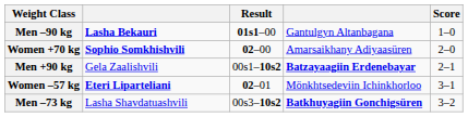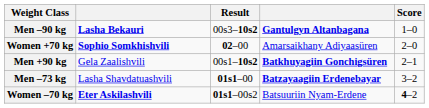 <table class="wikitable">
 <tr>
 <th>Weight Class</th>
 <th style="width: 200px;"></th>
 <th>Result</th>
 <th style="width: 200px;"></th>
 <th>Score</th>
 </tr>
 <tr>
 <th>Men –90 kg</th>
 <td><strong><a href='#'>Lasha Bekauri</a></strong></td>
-<td align=center><strong>01s1</strong>–00</td>
-<td><a href='#'>Gantulgyn Altanbagana</a></td>
+<td align=center>00s3–<strong>10s2</strong></td>
+<td><strong><a href='#'>Gantulgyn Altanbagana</a></strong></td>
 <td align=center>1–0</td>
 </tr>
 <tr>
 <th>Women +70 kg</th>
 <td><strong><a href='#'>Sophio Somkhishvili</a></strong></td>
 <td align=center><strong>02</strong>–00</td>
 <td><a href='#'>Amarsaikhany Adiyaasüren</a></td>
 <td align=center>2–0</td>
 </tr>
 <tr>
 <th>Men +90 kg</th>
 <td><a href='#'>Gela Zaalishvili</a></td>
 <td align=center>00s1–<strong>10s2</strong></td>
-<td><strong><a href='#'>Batzayaagiin Erdenebayar</a></strong></td>
+<td><strong><a href='#'>Batkhuyagiin Gonchigsüren</a></strong></td>
 <td align=center>2–1</td>
-</tr>
-<tr>
-<th>Women –57 kg</th>
-<td><strong><a href='#'>Eteri Liparteliani</a></strong></td>
-<td align=center><strong>02</strong>–01</td>
-<td><a href='#'>Mönkhtsedeviin Ichinkhorloo</a></td>
-<td align=center>3–1</td>
 </tr>
 <tr>
 <th>Men –73 kg</th>
 <td><a href='#'>Lasha Shavdatuashvili</a></td>
-<td align=center>00s3–<strong>10s2</strong></td>
-<td><strong><a href='#'>Batkhuyagiin Gonchigsüren</a></strong></td>
+<td align=center><strong>01s1</strong>–00</td>
+<td><strong><a href='#'>Batzayaagiin Erdenebayar</a></strong></td>
 <td align=center>3–2</td>
 </tr>
+<tr>
+<th>Women –70 kg</th>
+<td><strong><a href='#'>Eter Askilashvili</a></strong></td>
+<td align=center><strong>01s1</strong>–00s2</td>
+<td><a href='#'>Batsuuriin Nyam-Erdene</a></td>
+<td align=center><strong>4</strong>–2</td>
+</tr>
 </table>
